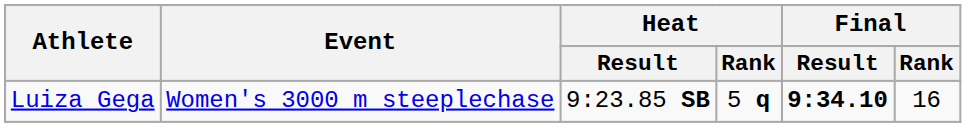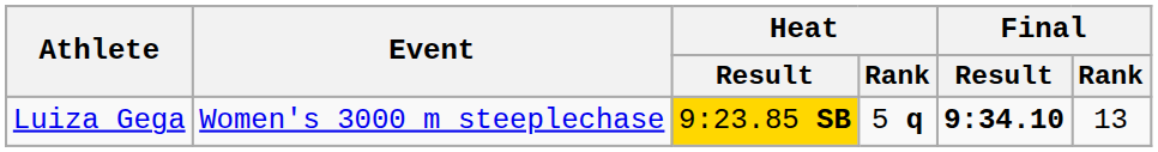 <table class="wikitable" style="font-size:90%">
 <tr>
 <th rowspan="2">Athlete</th>
 <th rowspan="2">Event</th>
 <th colspan="2">Heat</th>
 <th colspan="2">Final</th>
 </tr>
 <tr style="font-size:95%">
 <th>Result</th>
 <th>Rank</th>
 <th>Result</th>
 <th>Rank</th>
 </tr>
 <tr align=center>
 <td align="left"><a href='#'>Luiza Gega</a></td>
 <td align=left><a href='#'>Women's 3000 m steeplechase</a></td>
-<td>9:23.85 <strong>SB</strong></td>
+<td style="background: gold;">9:23.85 <strong>SB</strong></td>
 <td>5 <strong>q</strong></td>
 <td><strong>9:34.10</strong></td>
-<td>16</td>
+<td>13</td>
 </tr>
 </table>
